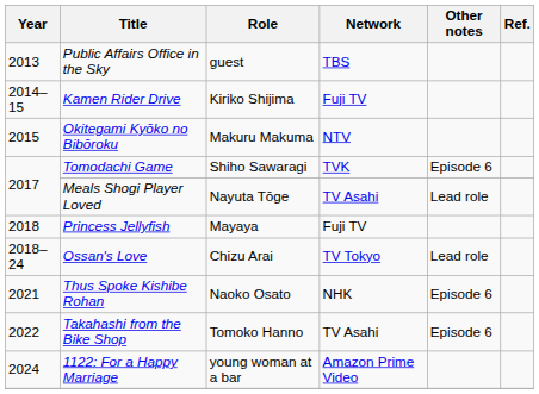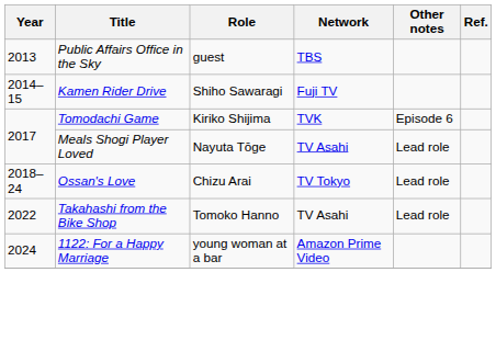 <table class="wikitable">
 <tr>
 <th>Year</th>
 <th>Title</th>
 <th>Role</th>
 <th>Network</th>
 <th>Other notes</th>
 <th>Ref.</th>
 </tr>
 <tr>
 <td>2013</td>
 <td><em>Public Affairs Office in the Sky</em></td>
 <td>guest</td>
 <td><a href='#'>TBS</a></td>
 <td></td>
 <td></td>
 </tr>
 <tr>
 <td>2014–15</td>
 <td><em><a href='#'>Kamen Rider Drive</a></em></td>
-<td>Kiriko Shijima</td>
+<td>Shiho Sawaragi</td>
 <td><a href='#'>Fuji TV</a></td>
-<td></td>
-<td></td>
-</tr>
-<tr>
-<td>2015</td>
-<td><em><a href='#'>Okitegami Kyōko no Bibōroku</a></em></td>
-<td>Makuru Makuma</td>
-<td><a href='#'>NTV</a></td>
 <td></td>
 <td></td>
 </tr>
 <tr>
 <td rowspan="2">2017</td>
 <td><em><a href='#'>Tomodachi Game</a></em></td>
-<td>Shiho Sawaragi</td>
+<td>Kiriko Shijima</td>
 <td><a href='#'>TVK</a></td>
 <td>Episode 6</td>
 <td></td>
 </tr>
 <tr>
 <td><em>Meals Shogi Player Loved</em></td>
 <td>Nayuta Tōge</td>
 <td><a href='#'>TV Asahi</a></td>
 <td>Lead role</td>
 <td></td>
 </tr>
 <tr>
-<td rowspan="1">2018</td>
-<td><em><a href='#'>Princess Jellyfish</a></em></td>
-<td>Mayaya</td>
-<td>Fuji TV</td>
-<td></td>
-<td></td>
-</tr>
-<tr>
 <td>2018–24</td>
 <td><em><a href='#'>Ossan's Love</a></em></td>
 <td>Chizu Arai</td>
 <td><a href='#'>TV Tokyo</a></td>
 <td>Lead role</td>
 <td></td>
 </tr>
 <tr>
-<td>2021</td>
-<td><em><a href='#'>Thus Spoke Kishibe Rohan</a></em></td>
-<td>Naoko Osato</td>
-<td>NHK</td>
-<td>Episode 6</td>
-<td></td>
-</tr>
-<tr>
 <td>2022</td>
 <td><em><a href='#'>Takahashi from the Bike Shop</a></em></td>
 <td>Tomoko Hanno</td>
 <td>TV Asahi</td>
-<td>Episode 6</td>
+<td>Lead role</td>
 <td></td>
 </tr>
 <tr>
 <td>2024</td>
 <td><em><a href='#'>1122: For a Happy Marriage</a></em></td>
 <td>young woman at a bar</td>
 <td><a href='#'>Amazon Prime Video</a></td>
 <td></td>
 <td></td>
 </tr>
 <tr>
 </tr>
 </table>
